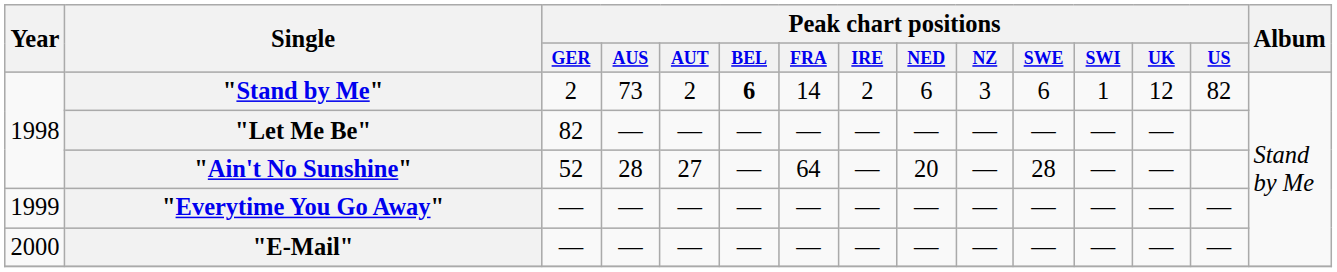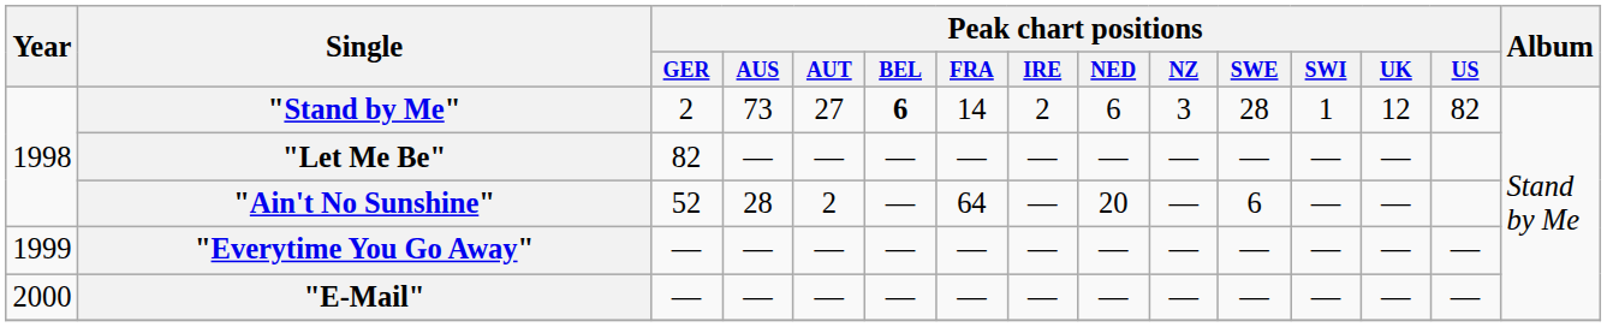 <table class="wikitable plainrowheaders" style="text-align:center;">
 <tr>
 <th rowspan="2">Year</th>
 <th rowspan="2" style="width:22em;">Single</th>
 <th colspan="12">Peak chart positions</th>
 <th rowspan="2">Album</th>
 </tr>
 <tr style="font-size:small;">
 <th style="width:3em;font-size:90%"><a href='#'>GER</a><br></th>
 <th style="width:3em;font-size:90%"><a href='#'>AUS</a><br></th>
 <th style="width:3em;font-size:90%"><a href='#'>AUT</a><br></th>
 <th style="width:3em;font-size:90%"><a href='#'>BEL</a><br></th>
 <th style="width:3em;font-size:90%"><a href='#'>FRA</a><br></th>
 <th style="width:3em;font-size:90%"><a href='#'>IRE</a><br></th>
 <th style="width:3em;font-size:90%"><a href='#'>NED</a><br></th>
 <th style="width:3em;font-size:90%"><a href='#'>NZ</a><br></th>
 <th style="width:3em;font-size:90%"><a href='#'>SWE</a><br></th>
 <th style="width:3em;font-size:90%"><a href='#'>SWI</a><br></th>
 <th style="width:3em;font-size:90%"><a href='#'>UK</a><br></th>
 <th style="width:3em;font-size:90%"><a href='#'>US</a><br></th>
 </tr>
 <tr>
 <td rowspan="3">1998</td>
 <th scope="row">"<a href='#'>Stand by Me</a>"</th>
 <td>2</td>
 <td>73</td>
-<td>2</td>
+<td>27</td>
 <td><strong>6</strong></td>
 <td>14</td>
 <td>2</td>
 <td>6</td>
 <td>3</td>
-<td>6</td>
+<td>28</td>
 <td>1</td>
 <td>12</td>
 <td>82</td>
 <td rowspan=5 style="text-align:left;"><em>Stand by Me</em></td>
 </tr>
 <tr>
 <th scope="row">"Let Me Be"</th>
 <td>82</td>
 <td>—</td>
 <td>—</td>
 <td>—</td>
 <td>—</td>
 <td>—</td>
 <td>—</td>
 <td>—</td>
 <td>—</td>
 <td>—</td>
 <td>—</td>
 <td></td>
 </tr>
 <tr>
 <th scope="row">"<a href='#'>Ain't No Sunshine</a>"</th>
 <td>52</td>
 <td>28</td>
-<td>27</td>
+<td>2</td>
 <td>—</td>
 <td>64</td>
 <td>—</td>
 <td>20</td>
 <td>—</td>
-<td>28</td>
+<td>6</td>
 <td>—</td>
 <td>—</td>
 </tr>
 <tr>
 <td rowspan="1">1999</td>
 <th scope="row">"<a href='#'>Everytime You Go Away</a>"</th>
 <td>—</td>
 <td>—</td>
 <td>—</td>
 <td>—</td>
 <td>—</td>
 <td>—</td>
 <td>—</td>
 <td>—</td>
 <td>—</td>
 <td>—</td>
 <td>—</td>
 <td>—</td>
 </tr>
 <tr>
 <td rowspan="1">2000</td>
 <th scope="row">"E-Mail"</th>
 <td>—</td>
 <td>—</td>
 <td>—</td>
 <td>—</td>
 <td>—</td>
 <td>—</td>
 <td>—</td>
 <td>—</td>
 <td>—</td>
 <td>—</td>
 <td>—</td>
 <td>—</td>
 </tr>
 <tr>
 </tr>
 </table>
